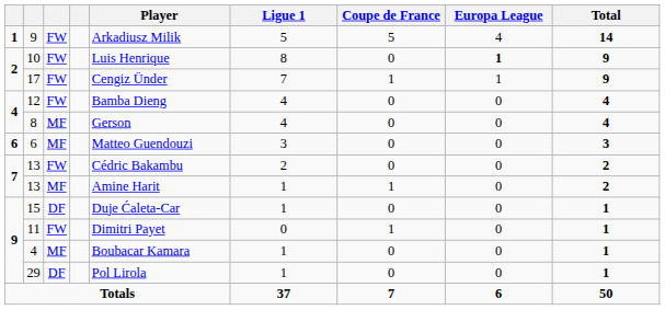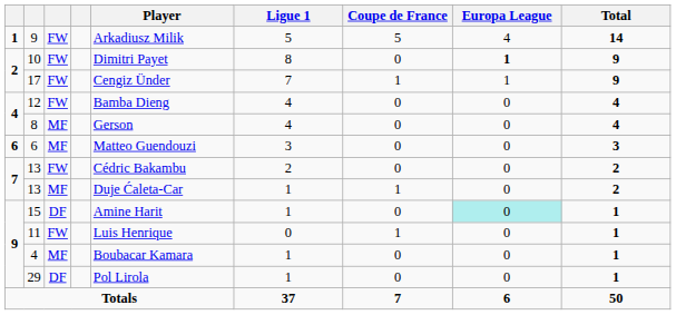 <table class="wikitable" style="text-align:center">
 <tr>
 <th width=15></th>
 <th width=15></th>
 <th width=15></th>
 <th width=15></th>
 <th width=160>Player</th>
 <th width=120><a href='#'>Ligue 1</a></th>
 <th width=120><a href='#'>Coupe de France</a></th>
 <th width=120><a href='#'>Europa League</a></th>
 <th width=120>Total</th>
 </tr>
 <tr>
 <td rowspan=1><strong>1</strong></td>
 <td>9</td>
 <td><a href='#'>FW</a></td>
 <td></td>
 <td align=left><a href='#'>Arkadiusz Milik</a></td>
 <td>5</td>
 <td>5</td>
 <td>4</td>
 <td><strong>14</strong></td>
 </tr>
 <tr>
 <td rowspan=2><strong>2</strong></td>
 <td>10</td>
 <td><a href='#'>FW</a></td>
 <td></td>
-<td align=left><a href='#'>Luis Henrique</a></td>
+<td align=left><a href='#'>Dimitri Payet</a></td>
 <td>8</td>
 <td>0</td>
 <td><strong>1</strong></td>
 <td><strong>9</strong></td>
 </tr>
 <tr>
 <td>17</td>
 <td><a href='#'>FW</a></td>
 <td></td>
 <td align=left><a href='#'>Cengiz Ünder</a></td>
 <td>7</td>
 <td>1</td>
 <td>1</td>
 <td><strong>9</strong></td>
 </tr>
 <tr>
 <td rowspan=2><strong>4</strong></td>
 <td>12</td>
 <td><a href='#'>FW</a></td>
 <td></td>
 <td align=left><a href='#'>Bamba Dieng</a></td>
 <td>4</td>
 <td>0</td>
 <td>0</td>
 <td><strong>4</strong></td>
 </tr>
 <tr>
 <td>8</td>
 <td><a href='#'>MF</a></td>
 <td></td>
 <td align=left><a href='#'>Gerson</a></td>
 <td>4</td>
 <td>0</td>
 <td>0</td>
 <td><strong>4</strong></td>
 </tr>
 <tr>
 <td rowspan=1><strong>6</strong></td>
 <td>6</td>
 <td><a href='#'>MF</a></td>
 <td></td>
 <td align=left><a href='#'>Matteo Guendouzi</a></td>
 <td>3</td>
 <td>0</td>
 <td>0</td>
 <td><strong>3</strong></td>
 </tr>
 <tr>
 <td rowspan=2><strong>7</strong></td>
 <td>13</td>
 <td><a href='#'>FW</a></td>
 <td></td>
 <td align=left><a href='#'>Cédric Bakambu</a></td>
 <td>2</td>
 <td>0</td>
 <td>0</td>
 <td><strong>2</strong></td>
 </tr>
 <tr>
 <td>13</td>
 <td><a href='#'>MF</a></td>
 <td></td>
-<td align=left><a href='#'>Amine Harit</a></td>
+<td align=left><a href='#'>Duje Ćaleta-Car</a></td>
 <td>1</td>
 <td>1</td>
 <td>0</td>
 <td><strong>2</strong></td>
 </tr>
 <tr>
 <td rowspan=4><strong>9</strong></td>
 <td>15</td>
 <td><a href='#'>DF</a></td>
 <td></td>
-<td align=left><a href='#'>Duje Ćaleta-Car</a></td>
+<td align=left><a href='#'>Amine Harit</a></td>
 <td>1</td>
 <td>0</td>
-<td>0</td>
+<td style="background: paleturquoise;">0</td>
 <td><strong>1</strong></td>
 </tr>
 <tr>
 <td>11</td>
 <td><a href='#'>FW</a></td>
 <td></td>
-<td align=left><a href='#'>Dimitri Payet</a></td>
+<td align=left><a href='#'>Luis Henrique</a></td>
 <td>0</td>
 <td>1</td>
 <td>0</td>
 <td><strong>1</strong></td>
 </tr>
 <tr>
 <td>4</td>
 <td><a href='#'>MF</a></td>
 <td></td>
 <td align=left><a href='#'>Boubacar Kamara</a></td>
 <td>1</td>
 <td>0</td>
 <td>0</td>
 <td><strong>1</strong></td>
 </tr>
 <tr>
 <td>29</td>
 <td><a href='#'>DF</a></td>
 <td></td>
 <td align=left><a href='#'>Pol Lirola</a></td>
 <td>1</td>
 <td>0</td>
 <td>0</td>
 <td><strong>1</strong></td>
 </tr>
 <tr>
 <td colspan=5><strong>Totals</strong></td>
 <td><strong>37</strong></td>
 <td><strong>7</strong></td>
 <td><strong>6</strong></td>
 <td><strong>50</strong></td>
 </tr>
 </table>
